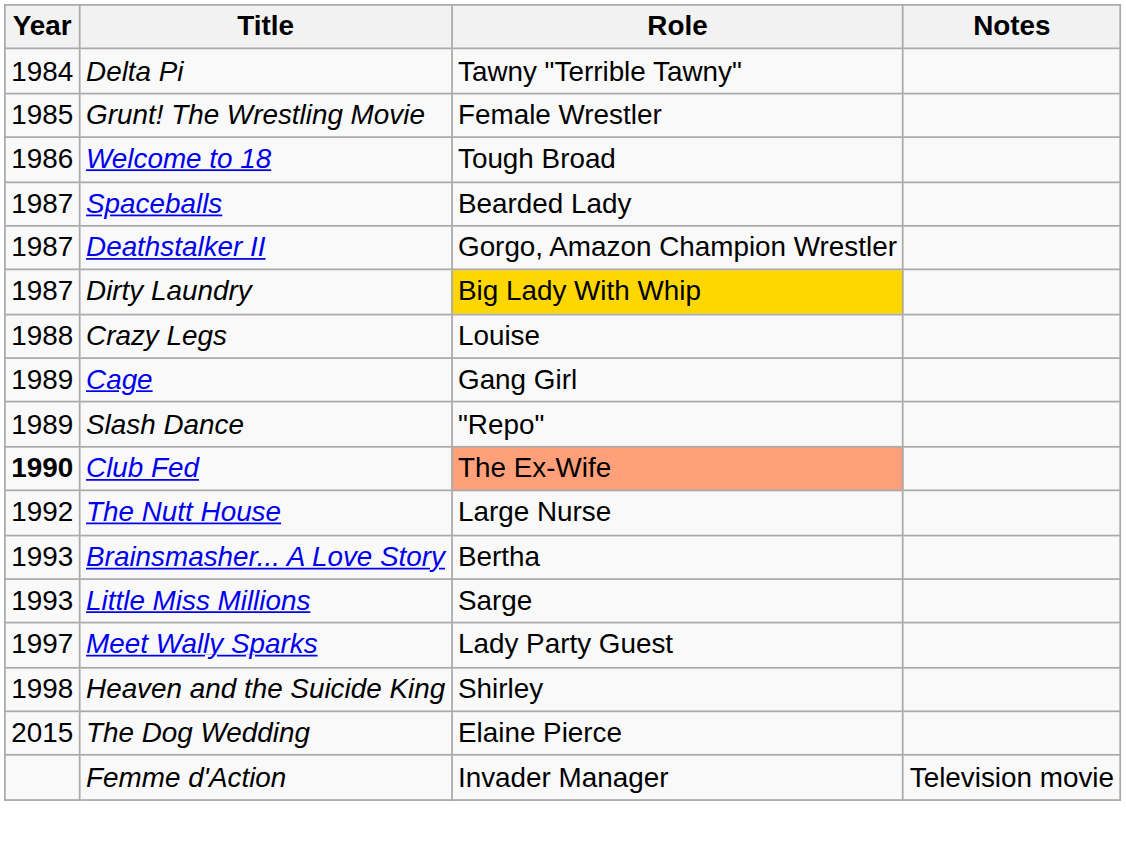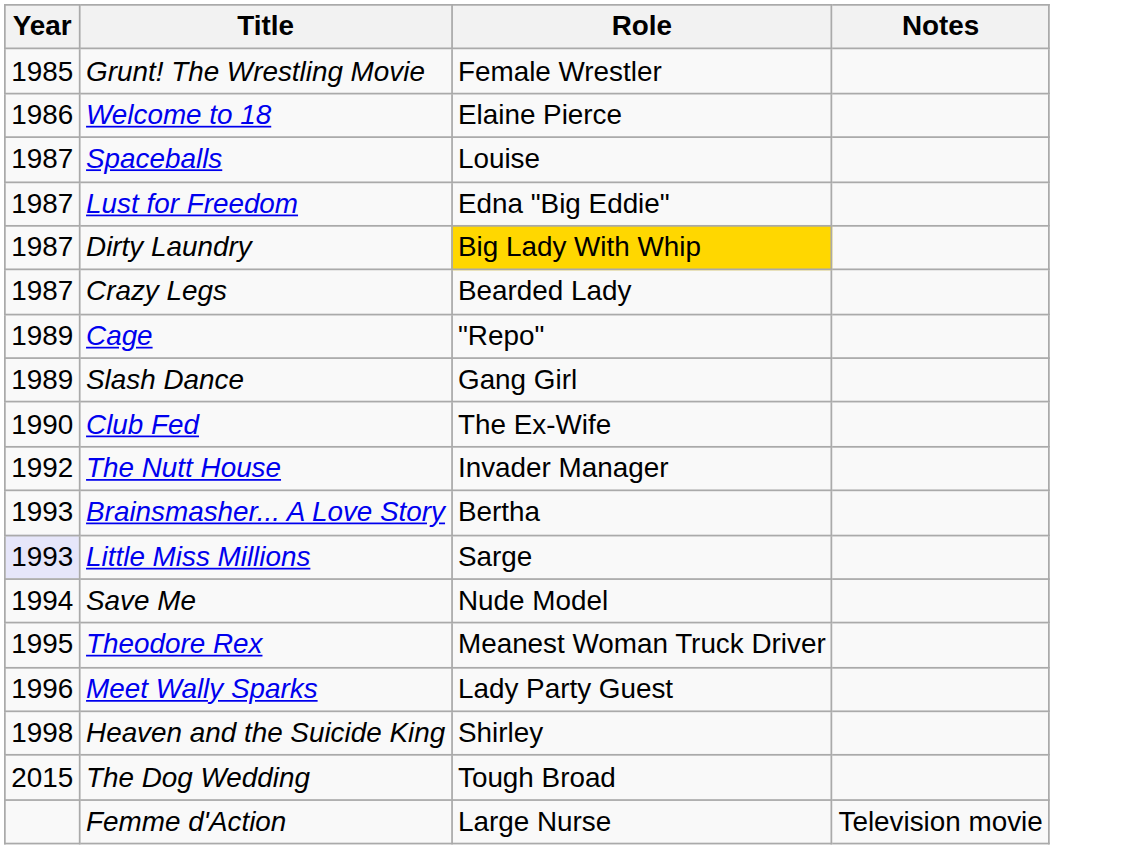 <table class="wikitable sortable">
 <tr>
 <th>Year</th>
 <th>Title</th>
 <th>Role</th>
 <th class="unsortable">Notes</th>
-</tr>
-<tr>
-<td>1984</td>
-<td><em>Delta Pi</em></td>
-<td>Tawny "Terrible Tawny"</td>
-<td></td>
 </tr>
 <tr>
 <td>1985</td>
 <td><em>Grunt! The Wrestling Movie</em></td>
 <td>Female Wrestler</td>
 <td></td>
 </tr>
 <tr>
 <td>1986</td>
 <td><em><a href='#'>Welcome to 18</a></em></td>
-<td>Tough Broad</td>
+<td>Elaine Pierce</td>
 <td></td>
 </tr>
 <tr>
 <td>1987</td>
 <td><em><a href='#'>Spaceballs</a></em></td>
-<td>Bearded Lady</td>
+<td>Louise</td>
 <td></td>
 </tr>
 <tr>
 <td>1987</td>
-<td><em><a href='#'>Deathstalker II</a></em></td>
-<td>Gorgo, Amazon Champion Wrestler</td>
+<td><em><a href='#'>Lust for Freedom</a></em></td>
+<td>Edna "Big Eddie"</td>
 <td></td>
 </tr>
 <tr>
 <td>1987</td>
 <td><em>Dirty Laundry</em></td>
 <td style="background: gold;">Big Lady With Whip</td>
 <td></td>
 </tr>
 <tr>
-<td>1988</td>
+<td>1987</td>
 <td><em>Crazy Legs</em></td>
-<td>Louise</td>
+<td>Bearded Lady</td>
 <td></td>
 </tr>
 <tr>
 <td>1989</td>
 <td><em><a href='#'>Cage</a></em></td>
-<td>Gang Girl</td>
+<td>"Repo"</td>
 <td></td>
 </tr>
 <tr>
 <td>1989</td>
 <td><em>Slash Dance</em></td>
-<td>"Repo"</td>
+<td>Gang Girl</td>
 <td></td>
 </tr>
 <tr>
-<td><strong>1990</strong></td>
+<td>1990</td>
 <td><em><a href='#'>Club Fed</a></em></td>
-<td style="background: lightsalmon;">The Ex-Wife</td>
+<td>The Ex-Wife</td>
 <td></td>
 </tr>
 <tr>
 <td>1992</td>
 <td><em><a href='#'>The Nutt House</a></em></td>
-<td>Large Nurse</td>
+<td>Invader Manager</td>
 <td></td>
 </tr>
 <tr>
 <td>1993</td>
 <td><em><a href='#'>Brainsmasher... A Love Story</a></em></td>
 <td>Bertha</td>
 <td></td>
 </tr>
 <tr>
-<td>1993</td>
+<td style="background: lavender;">1993</td>
 <td><em><a href='#'>Little Miss Millions</a></em></td>
 <td>Sarge</td>
 <td></td>
 </tr>
 <tr>
-<td>1997</td>
+<td>1994</td>
+<td><em>Save Me</em></td>
+<td>Nude Model</td>
+<td></td>
+</tr>
+<tr>
+<td>1995</td>
+<td><em><a href='#'>Theodore Rex</a></em></td>
+<td>Meanest Woman Truck Driver</td>
+<td></td>
+</tr>
+<tr>
+<td>1996</td>
 <td><em><a href='#'>Meet Wally Sparks</a></em></td>
 <td>Lady Party Guest</td>
 <td></td>
 </tr>
 <tr>
 <td>1998</td>
 <td><em>Heaven and the Suicide King</em></td>
 <td>Shirley</td>
 <td></td>
 </tr>
 <tr>
 <td>2015</td>
 <td><em>The Dog Wedding</em></td>
-<td>Elaine Pierce</td>
+<td>Tough Broad</td>
 <td></td>
 </tr>
 <tr>
 <td></td>
 <td><em>Femme d'Action</em></td>
-<td>Invader Manager</td>
+<td>Large Nurse</td>
 <td>Television movie</td>
 </tr>
 </table>
